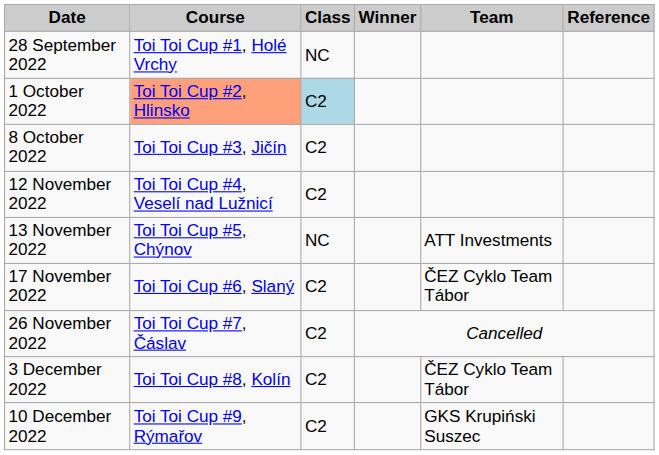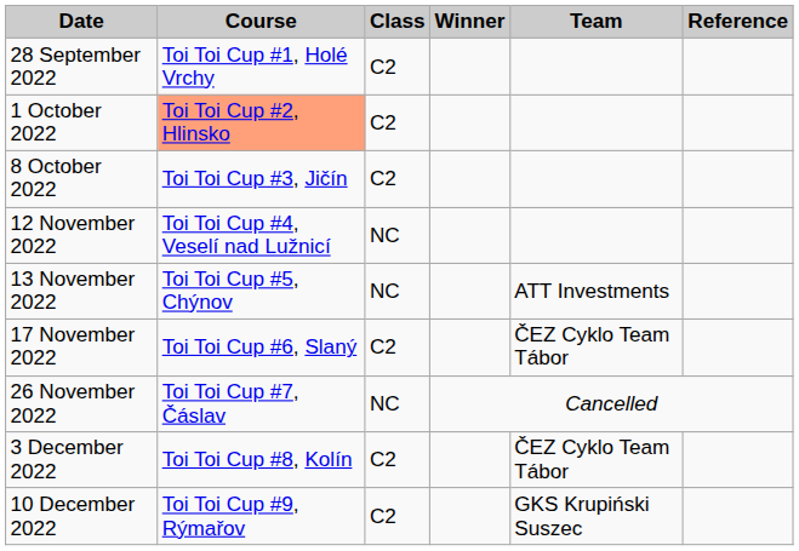 <table class="wikitable sortable alternance ">
 <tr>
 <th scope="col" style="background-color:#CCCCCC;">Date</th>
 <th scope="col" style="background-color:#CCCCCC;">Course</th>
 <th scope="col" style="background-color:#CCCCCC;">Class</th>
 <th scope="col" style="background-color:#CCCCCC;">Winner</th>
 <th scope="col" style="background-color:#CCCCCC;">Team</th>
 <th scope="col" style="background-color:#CCCCCC;">Reference</th>
 </tr>
 <tr>
 <td>28 September 2022</td>
 <td> <a href='#'>Toi Toi Cup #1</a>, <a href='#'>Holé Vrchy</a></td>
-<td>NC</td>
+<td>C2</td>
 <td></td>
 <td></td>
 <td></td>
 </tr>
 <tr>
 <td>1 October 2022</td>
 <td style="background: lightsalmon;"> <a href='#'>Toi Toi Cup #2</a>, <a href='#'>Hlinsko</a></td>
-<td style="background: lightblue;">C2</td>
+<td>C2</td>
 <td></td>
 <td></td>
 <td></td>
 </tr>
 <tr>
 <td>8 October 2022</td>
 <td> <a href='#'>Toi Toi Cup #3</a>, <a href='#'>Jičín</a></td>
 <td>C2</td>
 <td></td>
 <td></td>
 <td></td>
 </tr>
 <tr>
 <td>12 November 2022</td>
 <td> <a href='#'>Toi Toi Cup #4</a>, <a href='#'>Veselí nad Lužnicí</a></td>
-<td>C2</td>
+<td>NC</td>
 <td></td>
 <td></td>
 <td></td>
 </tr>
 <tr>
 <td>13 November 2022</td>
 <td> <a href='#'>Toi Toi Cup #5</a>, <a href='#'>Chýnov</a></td>
 <td>NC</td>
 <td></td>
 <td>ATT Investments</td>
 <td></td>
 </tr>
 <tr>
 <td>17 November 2022</td>
 <td> <a href='#'>Toi Toi Cup #6</a>, <a href='#'>Slaný</a></td>
 <td>C2</td>
 <td></td>
 <td>ČEZ Cyklo Team Tábor</td>
 <td></td>
 </tr>
 <tr>
 <td>26 November 2022</td>
 <td> <a href='#'>Toi Toi Cup #7</a>, <a href='#'>Čáslav</a></td>
-<td>C2</td>
+<td>NC</td>
 <td colspan="3" align="center"><em>Cancelled</em></td>
 </tr>
 <tr>
 <td>3 December 2022</td>
 <td> <a href='#'>Toi Toi Cup #8</a>, <a href='#'>Kolín</a></td>
 <td>C2</td>
 <td></td>
 <td>ČEZ Cyklo Team Tábor</td>
 <td></td>
 </tr>
 <tr>
 <td>10 December 2022</td>
 <td> <a href='#'>Toi Toi Cup #9</a>, <a href='#'>Rýmařov</a></td>
 <td>C2</td>
 <td></td>
 <td>GKS Krupiński Suszec</td>
 <td></td>
 </tr>
 </table>
